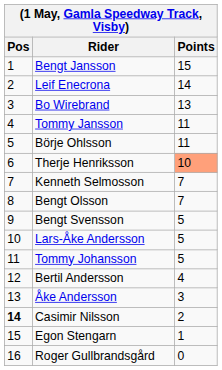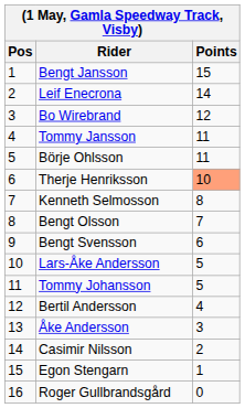 <table class="wikitable">
 <tr>
 <th colspan="6">(1 May, <a href='#'>Gamla Speedway Track</a>, <a href='#'>Visby</a>)</th>
 </tr>
 <tr>
 <th width=20>Pos</th>
 <th width=180>Rider</th>
 <th width=40>Points</th>
 </tr>
 <tr>
 <td>1</td>
 <td style="text-align:left;"><a href='#'>Bengt Jansson</a></td>
 <td>15</td>
 </tr>
 <tr>
 <td>2</td>
 <td style="text-align:left;"><a href='#'>Leif Enecrona</a></td>
 <td>14</td>
 </tr>
 <tr>
 <td>3</td>
 <td style="text-align:left;"><a href='#'>Bo Wirebrand</a></td>
-<td>13</td>
+<td>12</td>
 </tr>
 <tr>
 <td>4</td>
 <td style="text-align:left;"><a href='#'>Tommy Jansson</a></td>
 <td>11</td>
 </tr>
 <tr>
 <td>5</td>
 <td style="text-align:left;">Börje Ohlsson</td>
 <td>11</td>
 </tr>
 <tr>
 <td>6</td>
 <td style="text-align:left;">Therje Henriksson</td>
 <td style="background: lightsalmon;">10</td>
 </tr>
 <tr>
 <td>7</td>
 <td style="text-align:left;">Kenneth Selmosson</td>
-<td>7</td>
+<td>8</td>
 </tr>
 <tr>
 <td>8</td>
 <td style="text-align:left;">Bengt Olsson</td>
 <td>7</td>
 </tr>
 <tr>
 <td>9</td>
 <td style="text-align:left;">Bengt Svensson</td>
-<td>5</td>
+<td>6</td>
 </tr>
 <tr>
 <td>10</td>
 <td style="text-align:left;"><a href='#'>Lars-Åke Andersson</a></td>
 <td>5</td>
 </tr>
 <tr>
 <td>11</td>
 <td style="text-align:left;"><a href='#'>Tommy Johansson</a></td>
 <td>5</td>
 </tr>
 <tr>
 <td>12</td>
 <td style="text-align:left;">Bertil Andersson</td>
 <td>4</td>
 </tr>
 <tr>
 <td>13</td>
 <td style="text-align:left;"><a href='#'>Åke Andersson</a></td>
 <td>3</td>
 </tr>
 <tr>
-<td><strong>14</strong></td>
+<td>14</td>
 <td style="text-align:left;">Casimir Nilsson</td>
 <td>2</td>
 </tr>
 <tr>
 <td>15</td>
 <td style="text-align:left;">Egon Stengarn</td>
 <td>1</td>
 </tr>
 <tr>
 <td>16</td>
 <td style="text-align:left;">Roger Gullbrandsgård</td>
 <td>0</td>
 </tr>
 </table>
